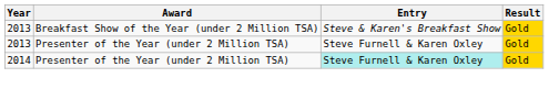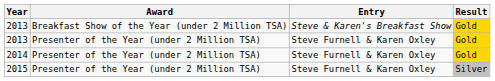 <table class="wikitable">
 <tr>
 <th>Year</th>
 <th>Award</th>
 <th>Entry</th>
 <th>Result</th>
 </tr>
 <tr>
 <td>2013</td>
 <td>Breakfast Show of the Year (under 2 Million TSA)</td>
 <td><em>Steve & Karen's Breakfast Show</em></td>
 <td style="background:gold">Gold</td>
 </tr>
 <tr>
 <td>2013</td>
 <td>Presenter of the Year (under 2 Million TSA)</td>
 <td>Steve Furnell & Karen Oxley</td>
 <td style="background:gold">Gold</td>
 </tr>
 <tr>
 <td>2014</td>
 <td>Presenter of the Year (under 2 Million TSA)</td>
-<td style="background: paleturquoise;">Steve Furnell & Karen Oxley</td>
+<td>Steve Furnell & Karen Oxley</td>
 <td style="background:gold">Gold</td>
 </tr>
+<tr>
+<td>2015</td>
+<td>Presenter of the Year (under 2 Million TSA)</td>
+<td>Steve Furnell & Karen Oxley</td>
+<td style="background:silver">Silver</td>
+</tr>
 </table>
